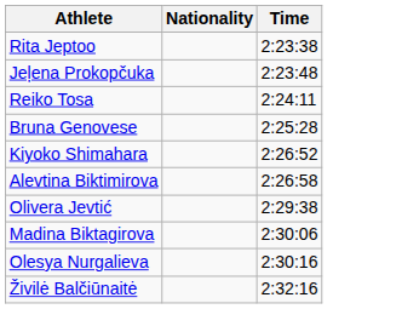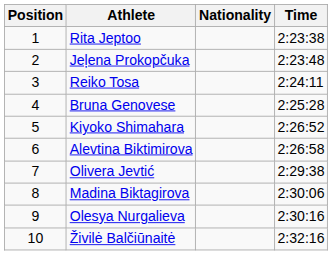 <table class="wikitable sortable">
 <tr>
+<th>Position</th>
 <th>Athlete</th>
 <th>Nationality</th>
 <th>Time</th>
 </tr>
 <tr>
+<td style="text-align:center">1</td>
 <td><a href='#'>Rita Jeptoo</a></td>
 <td></td>
 <td>2:23:38</td>
 </tr>
 <tr>
+<td style="text-align:center">2</td>
 <td><a href='#'>Jeļena Prokopčuka</a></td>
 <td></td>
 <td>2:23:48</td>
 </tr>
 <tr>
+<td style="text-align:center">3</td>
 <td><a href='#'>Reiko Tosa</a></td>
 <td></td>
 <td>2:24:11</td>
 </tr>
 <tr>
+<td style="text-align:center">4</td>
 <td><a href='#'>Bruna Genovese</a></td>
 <td></td>
 <td>2:25:28</td>
 </tr>
 <tr>
+<td style="text-align:center">5</td>
 <td><a href='#'>Kiyoko Shimahara</a></td>
 <td></td>
 <td>2:26:52</td>
 </tr>
 <tr>
+<td style="text-align:center">6</td>
 <td><a href='#'>Alevtina Biktimirova</a></td>
 <td></td>
 <td>2:26:58</td>
 </tr>
 <tr>
+<td style="text-align:center">7</td>
 <td><a href='#'>Olivera Jevtić</a></td>
 <td></td>
 <td>2:29:38</td>
 </tr>
 <tr>
+<td style="text-align:center">8</td>
 <td><a href='#'>Madina Biktagirova</a></td>
 <td></td>
 <td>2:30:06</td>
 </tr>
 <tr>
+<td style="text-align:center">9</td>
 <td><a href='#'>Olesya Nurgalieva</a></td>
 <td></td>
 <td>2:30:16</td>
 </tr>
 <tr>
+<td style="text-align:center">10</td>
 <td><a href='#'>Živilė Balčiūnaitė</a></td>
 <td></td>
 <td>2:32:16</td>
 </tr>
 </table>
